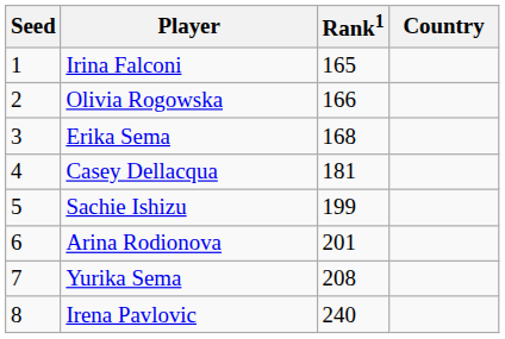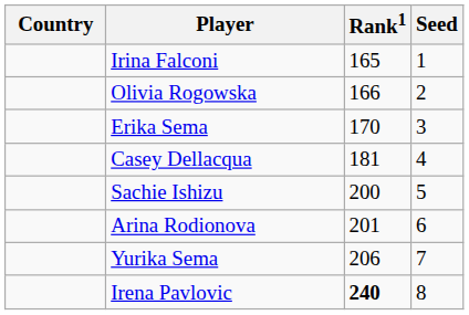 <table class="sortable wikitable">
 <tr>
-<th>Seed</th>
+<th width="70">Country</th>
 <th width="175">Player</th>
 <th>Rank<sup>1</sup></th>
-<th width="70">Country</th>
+<th>Seed</th>
 </tr>
 <tr>
-<td>1</td>
+<td></td>
 <td><a href='#'>Irina Falconi</a></td>
 <td>165</td>
-<td></td>
+<td>1</td>
 </tr>
 <tr>
-<td>2</td>
+<td></td>
 <td><a href='#'>Olivia Rogowska</a></td>
 <td>166</td>
-<td></td>
+<td>2</td>
 </tr>
 <tr>
+<td></td>
+<td><a href='#'>Erika Sema</a></td>
+<td>170</td>
 <td>3</td>
-<td><a href='#'>Erika Sema</a></td>
-<td>168</td>
-<td></td>
 </tr>
 <tr>
-<td>4</td>
+<td></td>
 <td><a href='#'>Casey Dellacqua</a></td>
 <td>181</td>
-<td></td>
+<td>4</td>
 </tr>
 <tr>
+<td></td>
+<td><a href='#'>Sachie Ishizu</a></td>
+<td>200</td>
 <td>5</td>
-<td><a href='#'>Sachie Ishizu</a></td>
-<td>199</td>
-<td></td>
 </tr>
 <tr>
-<td>6</td>
+<td></td>
 <td><a href='#'>Arina Rodionova</a></td>
 <td>201</td>
-<td></td>
+<td>6</td>
 </tr>
 <tr>
+<td></td>
+<td><a href='#'>Yurika Sema</a></td>
+<td>206</td>
 <td>7</td>
-<td><a href='#'>Yurika Sema</a></td>
-<td>208</td>
-<td></td>
 </tr>
 <tr>
+<td></td>
+<td><a href='#'>Irena Pavlovic</a></td>
+<td><strong>240</strong></td>
 <td>8</td>
-<td><a href='#'>Irena Pavlovic</a></td>
-<td>240</td>
-<td></td>
 </tr>
 </table>
